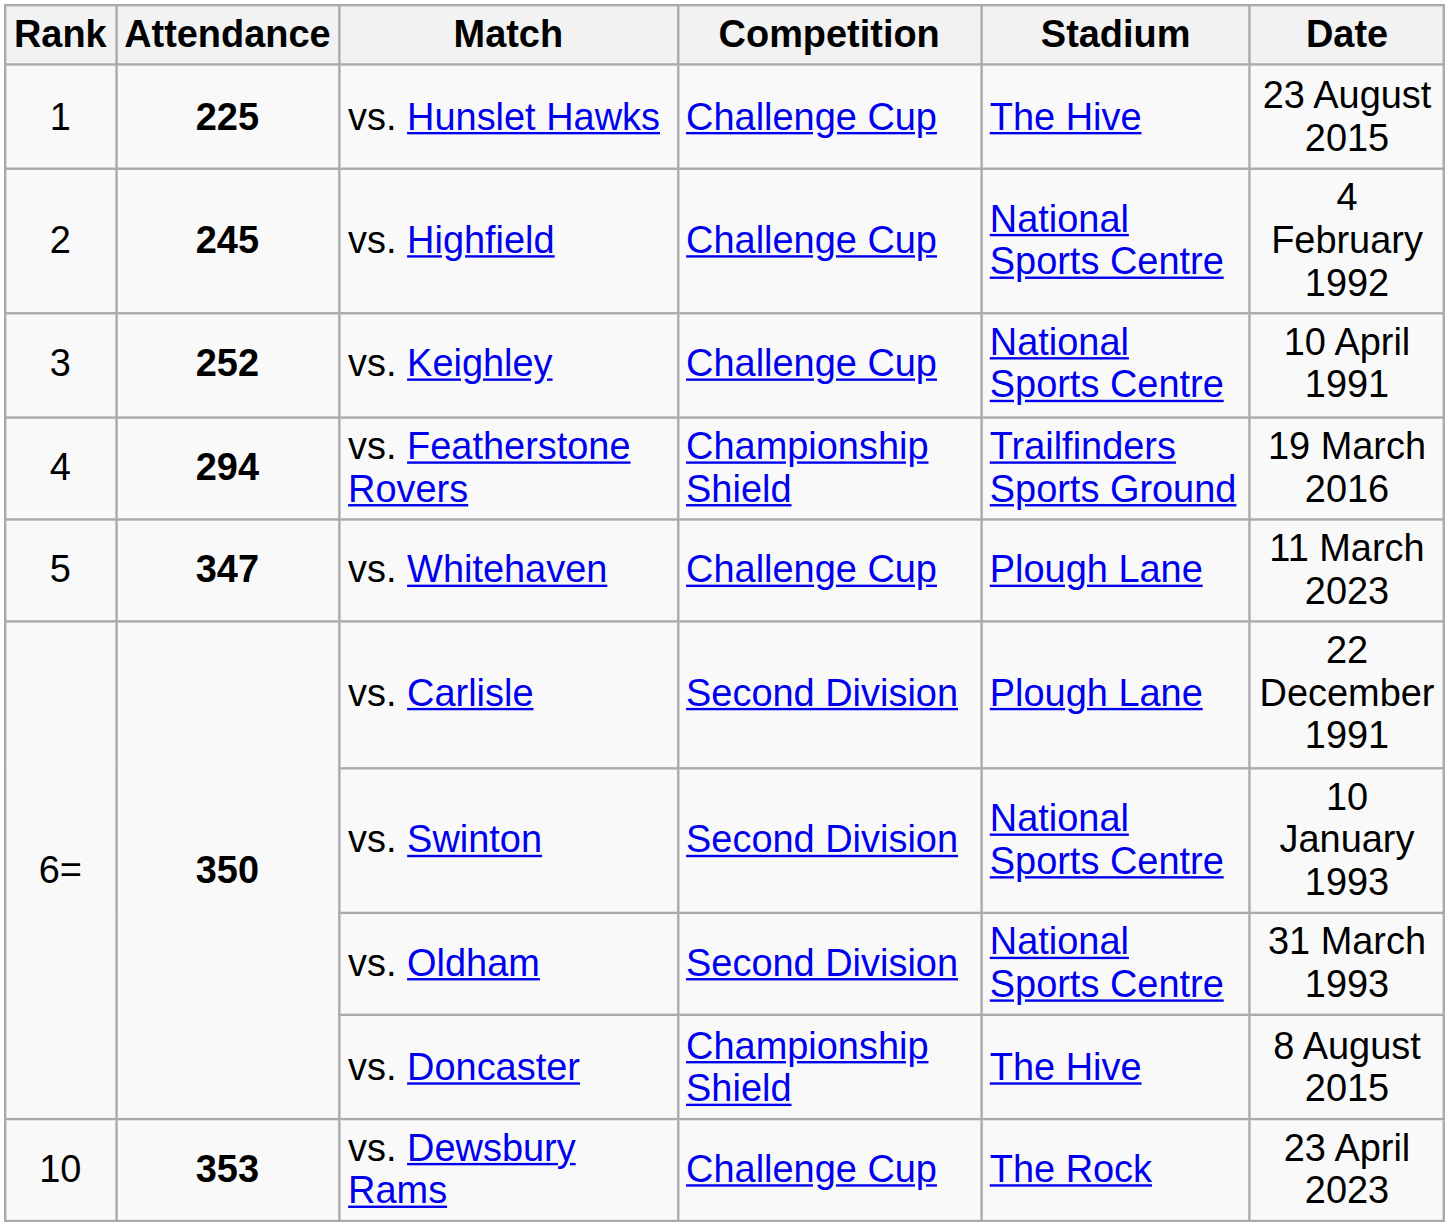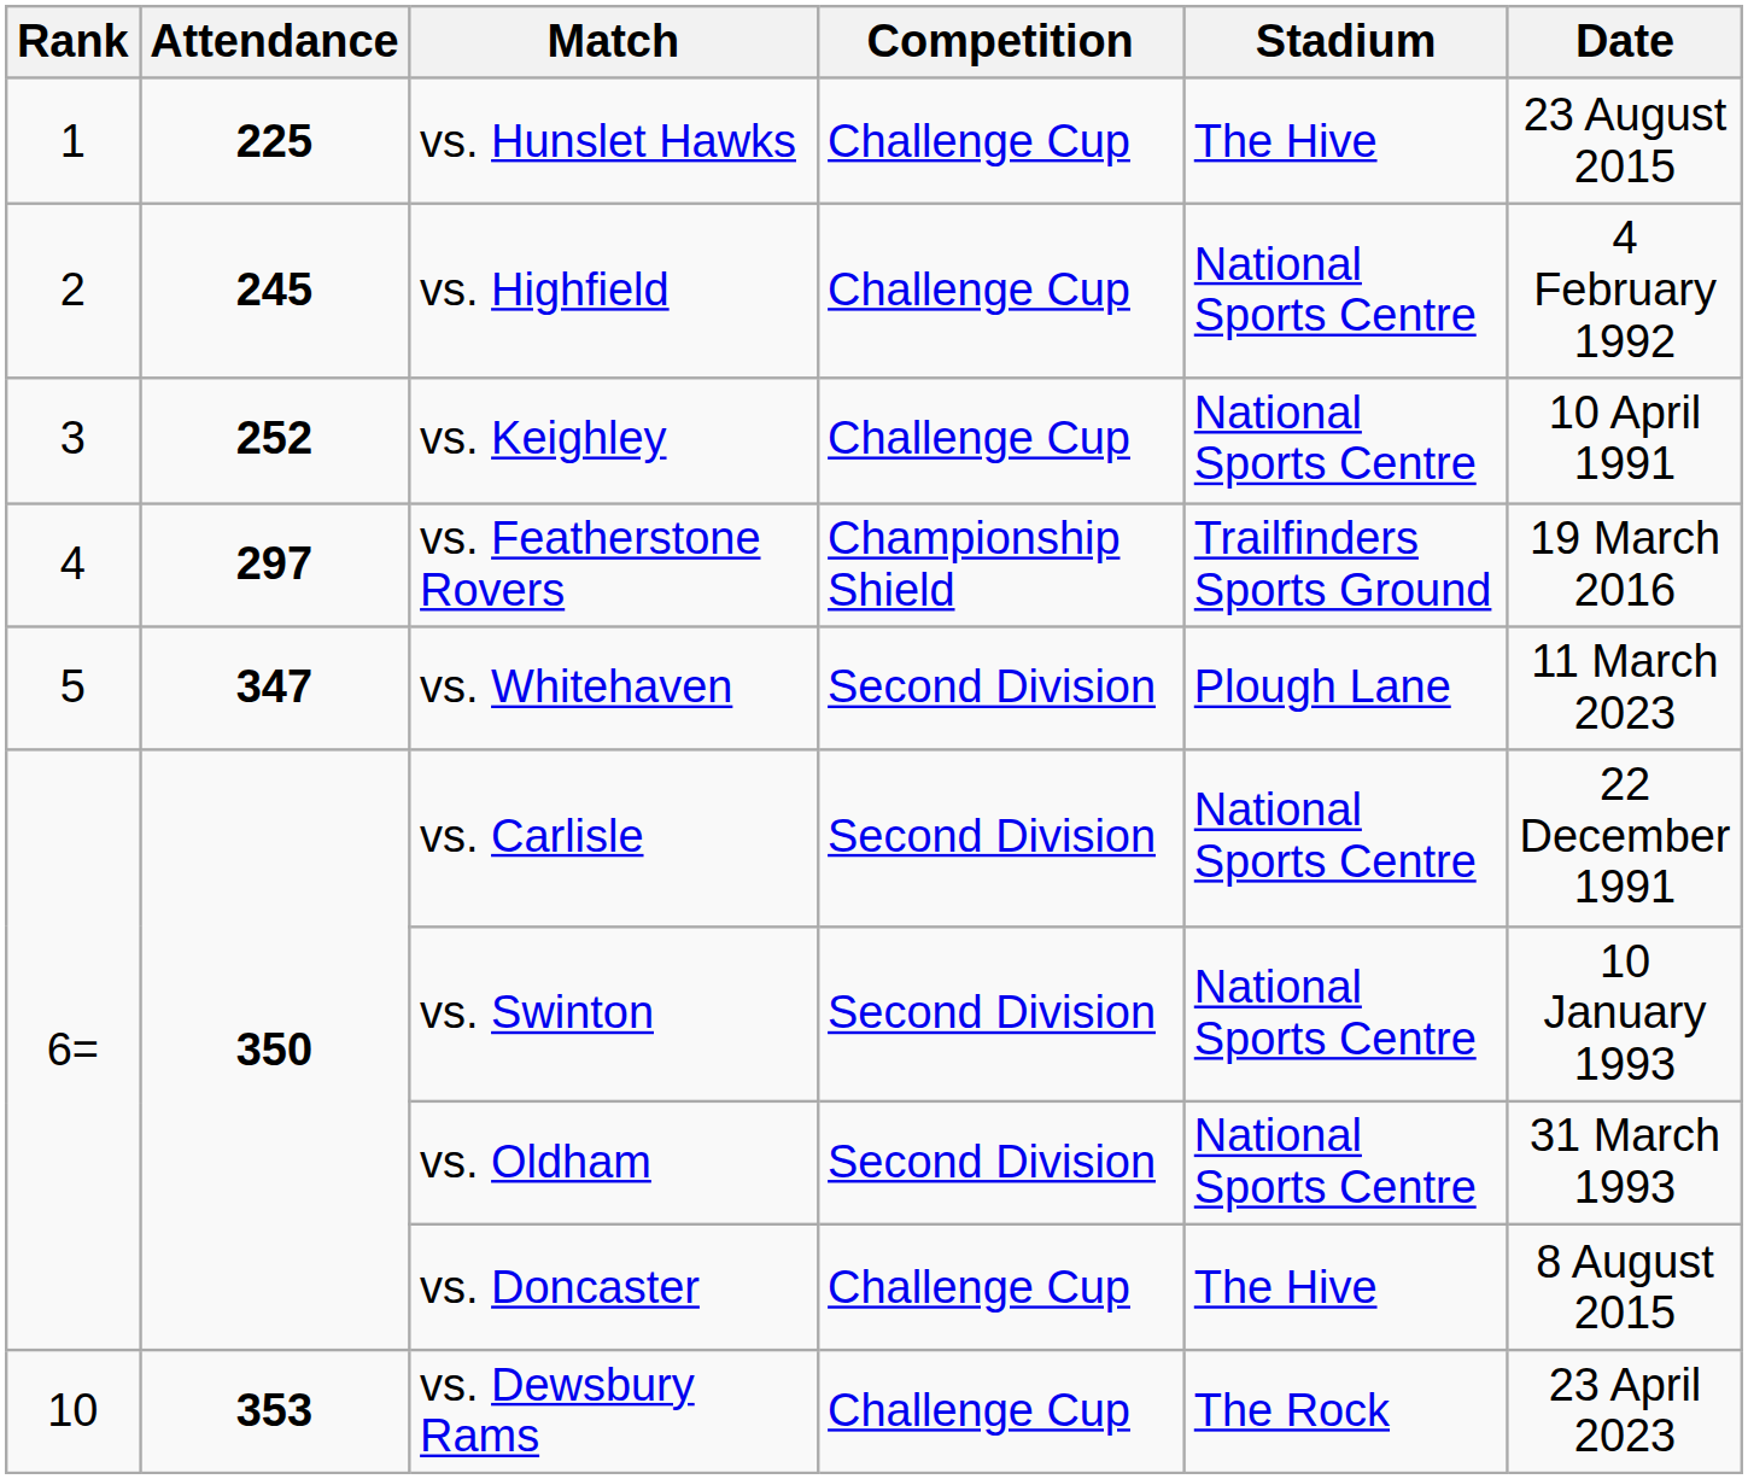 <table class="wikitable sortable" style="text-align:center;">
 <tr>
 <th width="25">Rank</th>
 <th width="25">Attendance</th>
 <th width="200">Match</th>
 <th width="150">Competition</th>
 <th width="150">Stadium</th>
 <th width="75">Date</th>
 </tr>
 <tr>
 <td>1</td>
 <td><strong>225</strong></td>
 <td align=left>vs.  <a href='#'>Hunslet Hawks</a></td>
 <td align=left><a href='#'>Challenge Cup</a></td>
 <td align=left><a href='#'>The Hive</a></td>
 <td>23 August 2015</td>
 </tr>
 <tr>
 <td>2</td>
 <td><strong>245</strong></td>
 <td align=left>vs.  <a href='#'>Highfield</a></td>
 <td align=left><a href='#'>Challenge Cup</a></td>
 <td align=left><a href='#'>National Sports Centre</a></td>
 <td>4 February 1992</td>
 </tr>
 <tr>
 <td>3</td>
 <td><strong>252</strong></td>
 <td align=left>vs.  <a href='#'>Keighley</a></td>
 <td align=left><a href='#'>Challenge Cup</a></td>
 <td align=left><a href='#'>National Sports Centre</a></td>
 <td>10 April 1991</td>
 </tr>
 <tr>
 <td>4</td>
-<td><strong>294</strong></td>
+<td><strong>297</strong></td>
 <td align=left>vs.  <a href='#'>Featherstone Rovers</a></td>
 <td align=left><a href='#'>Championship Shield</a></td>
 <td align=left><a href='#'>Trailfinders Sports Ground</a></td>
 <td>19 March 2016</td>
 </tr>
 <tr>
 <td>5</td>
 <td><strong>347</strong></td>
 <td align=left>vs.  <a href='#'>Whitehaven</a></td>
-<td align=left><a href='#'>Challenge Cup</a></td>
+<td align=left><a href='#'>Second Division</a></td>
 <td align=left><a href='#'>Plough Lane</a></td>
 <td>11 March 2023</td>
 </tr>
 <tr>
 <td rowspan=4>6=</td>
 <td rowspan=4><strong>350</strong></td>
 <td align=left>vs.  <a href='#'>Carlisle</a></td>
 <td align=left><a href='#'>Second Division</a></td>
-<td align=left><a href='#'>Plough Lane</a></td>
+<td align=left><a href='#'>National Sports Centre</a></td>
 <td>22 December 1991</td>
 </tr>
 <tr>
 <td align=left>vs.  <a href='#'>Swinton</a></td>
 <td align=left><a href='#'>Second Division</a></td>
 <td align=left><a href='#'>National Sports Centre</a></td>
 <td>10 January 1993</td>
 </tr>
 <tr>
 <td align=left>vs.  <a href='#'>Oldham</a></td>
 <td align=left><a href='#'>Second Division</a></td>
 <td align=left><a href='#'>National Sports Centre</a></td>
 <td>31 March 1993</td>
 </tr>
 <tr>
 <td align=left>vs.  <a href='#'>Doncaster</a></td>
-<td align=left><a href='#'>Championship Shield</a></td>
+<td align=left><a href='#'>Challenge Cup</a></td>
 <td align=left><a href='#'>The Hive</a></td>
 <td>8 August 2015</td>
 </tr>
 <tr>
 <td>10</td>
 <td><strong>353</strong></td>
 <td align=left>vs.  <a href='#'>Dewsbury Rams</a></td>
 <td align=left><a href='#'>Challenge Cup</a></td>
 <td align=left><a href='#'>The Rock</a></td>
 <td>23 April 2023</td>
 </tr>
 </table>
